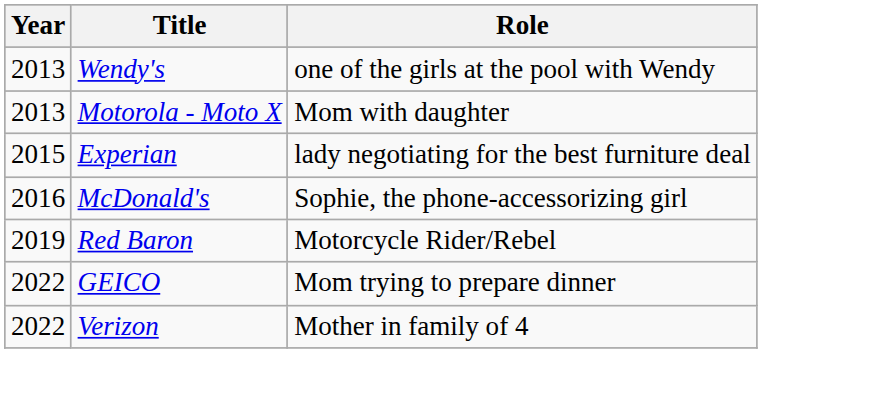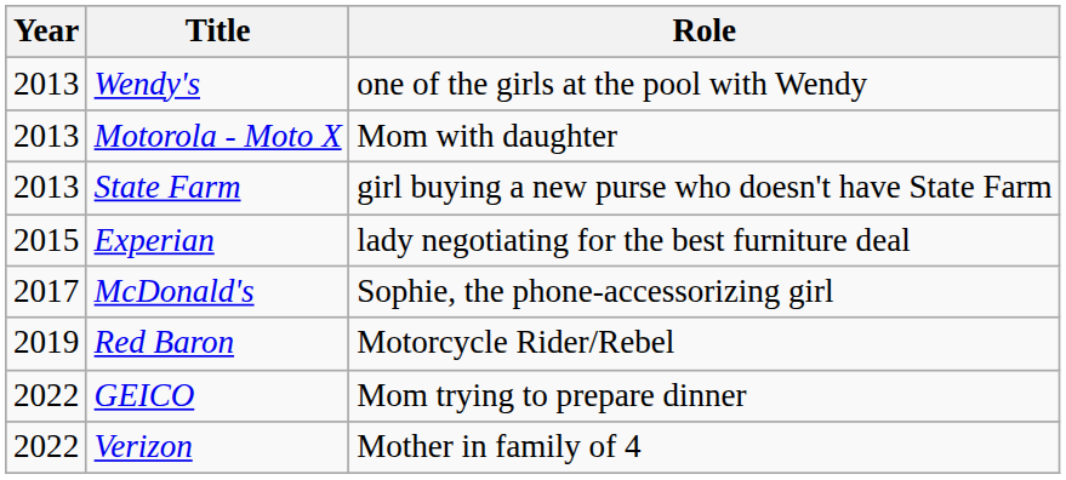 <table class="wikitable">
 <tr>
 <th>Year</th>
 <th>Title</th>
 <th>Role</th>
 </tr>
 <tr>
 <td>2013</td>
 <td><em><a href='#'>Wendy's</a></em></td>
 <td>one of the girls at the pool with Wendy</td>
 </tr>
 <tr>
 <td>2013</td>
 <td><em><a href='#'>Motorola - Moto X</a></em></td>
 <td>Mom with daughter</td>
 </tr>
 <tr>
+<td>2013</td>
+<td><em><a href='#'>State Farm</a></em></td>
+<td>girl buying a new purse who doesn't have State Farm</td>
+</tr>
+<tr>
 <td>2015</td>
 <td><em><a href='#'>Experian</a></em></td>
 <td>lady negotiating for the best furniture deal</td>
 </tr>
 <tr>
-<td>2016</td>
+<td>2017</td>
 <td><em><a href='#'>McDonald's</a></em></td>
 <td>Sophie, the phone-accessorizing girl</td>
 </tr>
 <tr>
 <td>2019</td>
 <td><em><a href='#'>Red Baron</a></em></td>
 <td>Motorcycle Rider/Rebel</td>
 </tr>
 <tr>
 <td>2022</td>
 <td><em><a href='#'>GEICO</a></em></td>
 <td>Mom trying to prepare dinner</td>
 </tr>
 <tr>
 <td>2022</td>
 <td><em><a href='#'>Verizon</a></em></td>
 <td>Mother in family of 4</td>
 </tr>
 </table>
